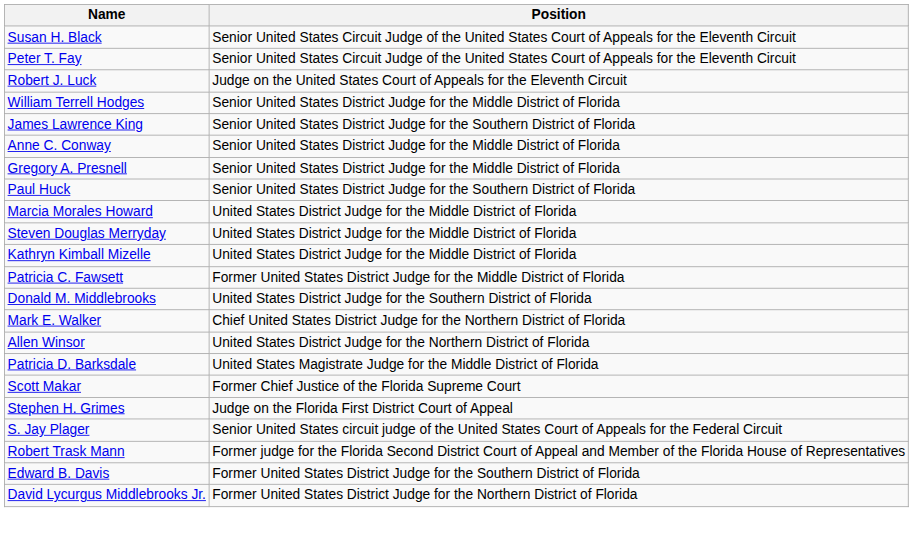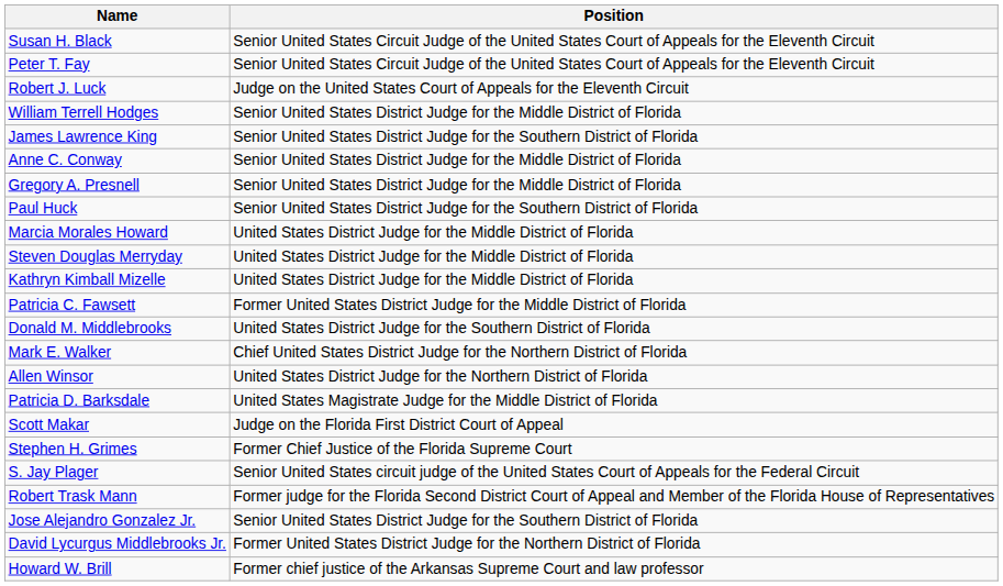 <table class="wikitable sortable">
 <tr>
 <th>Name</th>
 <th>Position</th>
 </tr>
 <tr>
 <td><a href='#'>Susan H. Black</a></td>
 <td>Senior United States Circuit Judge of the United States Court of Appeals for the Eleventh Circuit</td>
 </tr>
 <tr>
 <td><a href='#'>Peter T. Fay</a></td>
 <td>Senior United States Circuit Judge of the United States Court of Appeals for the Eleventh Circuit</td>
 </tr>
 <tr>
 <td><a href='#'>Robert J. Luck</a></td>
 <td>Judge on the United States Court of Appeals for the Eleventh Circuit</td>
 </tr>
 <tr>
 <td><a href='#'>William Terrell Hodges</a></td>
 <td>Senior United States District Judge for the Middle District of Florida</td>
 </tr>
 <tr>
 <td><a href='#'>James Lawrence King</a></td>
 <td>Senior United States District Judge for the Southern District of Florida</td>
 </tr>
 <tr>
 <td><a href='#'>Anne C. Conway</a></td>
 <td>Senior United States District Judge for the Middle District of Florida</td>
 </tr>
 <tr>
 <td><a href='#'>Gregory A. Presnell</a></td>
 <td>Senior United States District Judge for the Middle District of Florida</td>
 </tr>
 <tr>
 <td><a href='#'>Paul Huck</a></td>
 <td>Senior United States District Judge for the Southern District of Florida</td>
 </tr>
 <tr>
 <td><a href='#'>Marcia Morales Howard</a></td>
 <td>United States District Judge for the Middle District of Florida</td>
 </tr>
 <tr>
 <td><a href='#'>Steven Douglas Merryday</a></td>
 <td>United States District Judge for the Middle District of Florida</td>
 </tr>
 <tr>
 <td><a href='#'>Kathryn Kimball Mizelle</a></td>
 <td>United States District Judge for the Middle District of Florida</td>
 </tr>
 <tr>
 <td><a href='#'>Patricia C. Fawsett</a></td>
 <td>Former United States District Judge for the Middle District of Florida</td>
 </tr>
 <tr>
 <td><a href='#'>Donald M. Middlebrooks</a></td>
 <td>United States District Judge for the Southern District of Florida</td>
 </tr>
 <tr>
 <td><a href='#'>Mark E. Walker</a></td>
 <td>Chief United States District Judge for the Northern District of Florida</td>
 </tr>
 <tr>
 <td><a href='#'>Allen Winsor</a></td>
 <td>United States District Judge for the Northern District of Florida</td>
 </tr>
 <tr>
 <td><a href='#'>Patricia D. Barksdale</a></td>
 <td>United States Magistrate Judge for the Middle District of Florida</td>
 </tr>
 <tr>
 <td><a href='#'>Scott Makar</a></td>
-<td>Former Chief Justice of the Florida Supreme Court</td>
+<td>Judge on the Florida First District Court of Appeal</td>
 </tr>
 <tr>
 <td><a href='#'>Stephen H. Grimes</a></td>
-<td>Judge on the Florida First District Court of Appeal</td>
+<td>Former Chief Justice of the Florida Supreme Court</td>
 </tr>
 <tr>
 <td><a href='#'>S. Jay Plager</a></td>
 <td>Senior United States circuit judge of the United States Court of Appeals for the Federal Circuit</td>
 </tr>
 <tr>
 <td><a href='#'>Robert Trask Mann</a></td>
 <td>Former judge for the Florida Second District Court of Appeal and Member of the Florida House of Representatives</td>
 </tr>
 <tr>
-<td><a href='#'>Edward B. Davis</a></td>
-<td>Former United States District Judge for the Southern District of Florida</td>
+<td><a href='#'>Jose Alejandro Gonzalez Jr.</a></td>
+<td>Senior United States District Judge for the Southern District of Florida</td>
 </tr>
 <tr>
 <td><a href='#'>David Lycurgus Middlebrooks Jr.</a></td>
 <td>Former United States District Judge for the Northern District of Florida</td>
 </tr>
+<tr>
+<td><a href='#'>Howard W. Brill</a></td>
+<td>Former chief justice of the Arkansas Supreme Court and law professor</td>
+</tr>
 </table>
